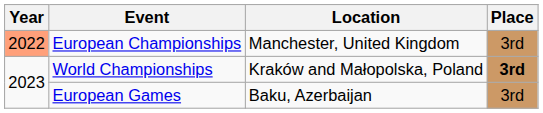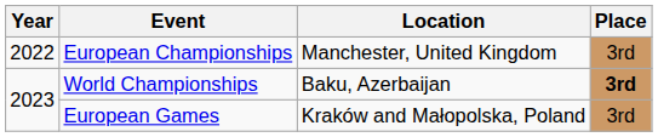 <table class="wikitable" style="text-align:center; font-size:95%;">
 <tr>
 <th align=center>Year</th>
 <th>Event</th>
 <th>Location</th>
 <th>Place</th>
 </tr>
 <tr>
-<td style="background: lightsalmon;">2022</td>
+<td>2022</td>
 <td align="left"><a href='#'>European Championships</a></td>
 <td align="left">Manchester, United Kingdom</td>
 <td align="center" bgcolor="cc9966">3rd</td>
 </tr>
 <tr>
 <td rowspan=2>2023</td>
 <td align="left"><a href='#'>World Championships</a></td>
-<td align="left">Kraków and Małopolska, Poland</td>
+<td align="left">Baku, Azerbaijan</td>
 <td align="center" bgcolor="cc9966"><strong>3rd</strong></td>
 </tr>
 <tr>
 <td align="left"><a href='#'>European Games</a></td>
-<td align="left">Baku, Azerbaijan</td>
+<td align="left">Kraków and Małopolska, Poland</td>
 <td align="center" bgcolor="cc9966">3rd</td>
 </tr>
 </table>
